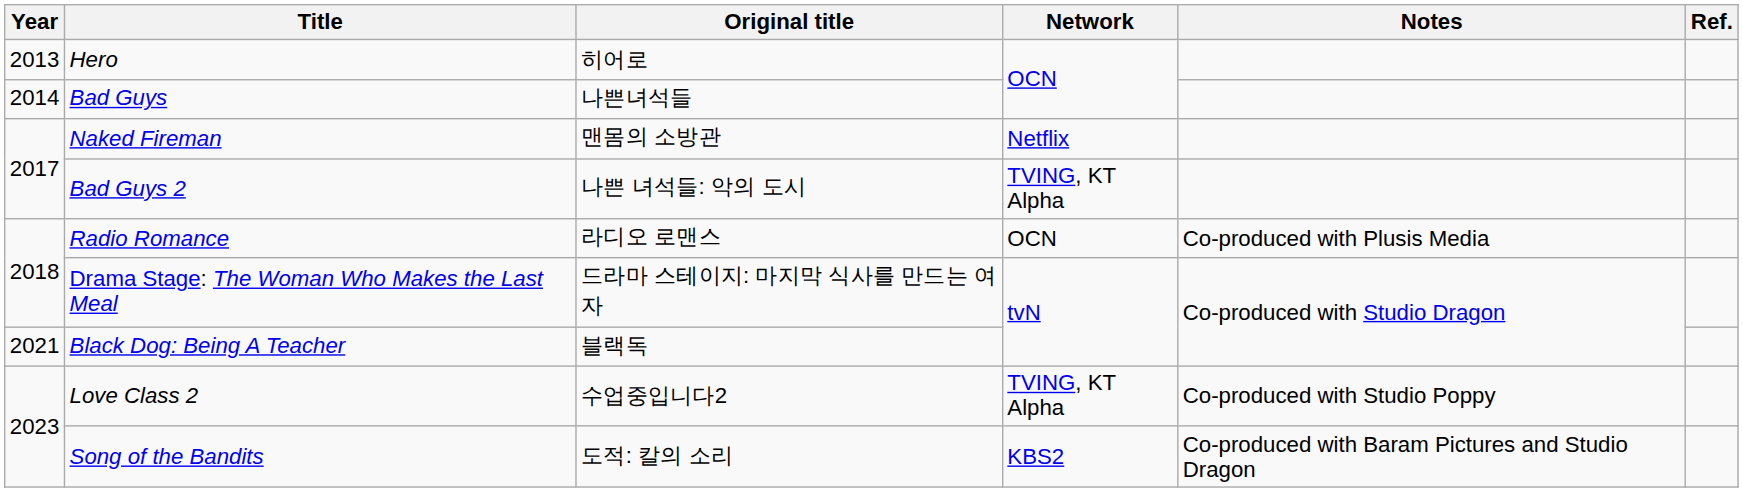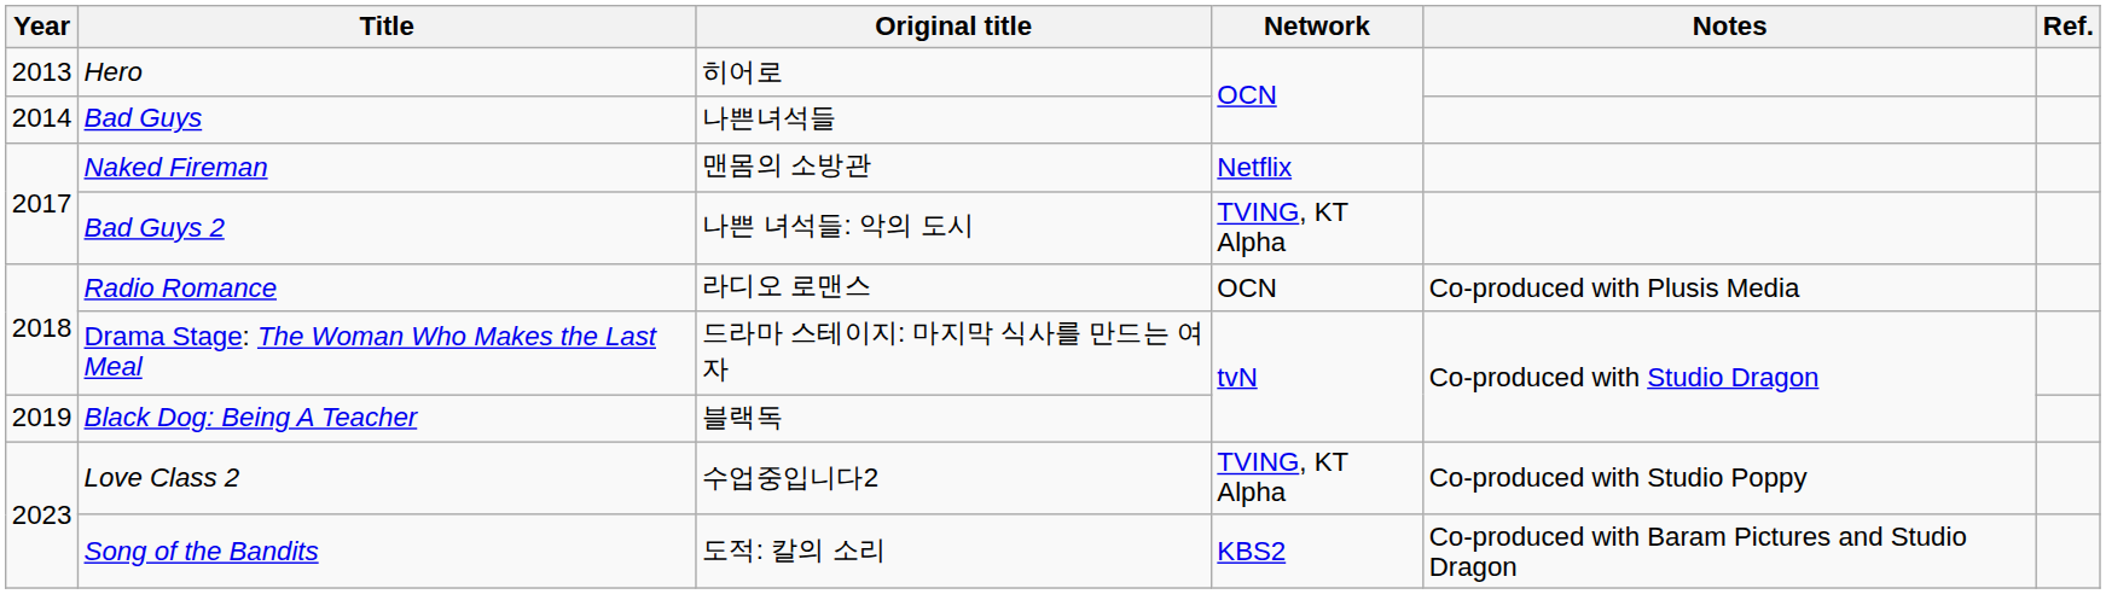 <table class="wikitable">
 <tr>
 <th>Year</th>
 <th>Title</th>
 <th>Original title</th>
 <th>Network</th>
 <th>Notes</th>
 <th>Ref.</th>
 </tr>
 <tr>
 <td>2013</td>
 <td><em>Hero</em></td>
 <td>히어로</td>
 <td rowspan="2"><a href='#'>OCN</a></td>
 <td></td>
 <td></td>
 </tr>
 <tr>
 <td>2014</td>
 <td><em><a href='#'>Bad Guys</a></em></td>
 <td>나쁜녀석들</td>
 <td></td>
 <td></td>
 </tr>
 <tr>
 <td rowspan="2">2017</td>
 <td><em><a href='#'>Naked Fireman</a></em></td>
 <td>맨몸의 소방관</td>
 <td><a href='#'>Netflix</a></td>
 <td></td>
 <td></td>
 </tr>
 <tr>
 <td><em><a href='#'>Bad Guys 2</a></em></td>
 <td>나쁜 녀석들: 악의 도시</td>
 <td><a href='#'>TVING</a>, KT Alpha</td>
 <td></td>
 <td></td>
 </tr>
 <tr>
 <td rowspan="2">2018</td>
 <td><em><a href='#'>Radio Romance</a></em></td>
 <td>라디오 로맨스</td>
 <td>OCN</td>
 <td>Co-produced with Plusis Media</td>
 <td></td>
 </tr>
 <tr>
 <td><a href='#'>Drama Stage</a>: <em><a href='#'>The Woman Who Makes the Last Meal</a></em></td>
 <td>드라마 스테이지: 마지막 식사를 만드는 여자</td>
 <td rowspan="2"><a href='#'>tvN</a></td>
 <td rowspan="2">Co-produced with <a href='#'>Studio Dragon</a></td>
 <td></td>
 </tr>
 <tr>
-<td>2021</td>
+<td>2019</td>
 <td><em><a href='#'>Black Dog: Being A Teacher</a></em></td>
 <td>블랙독</td>
 <td></td>
 </tr>
 <tr>
 <td rowspan=2>2023</td>
 <td><em>Love Class 2</em></td>
 <td>수업중입니다2</td>
 <td><a href='#'>TVING</a>, KT Alpha</td>
 <td>Co-produced with Studio Poppy</td>
 </tr>
 <tr>
 <td><em><a href='#'>Song of the Bandits</a></em></td>
 <td>도적: 칼의 소리</td>
 <td><a href='#'>KBS2</a></td>
 <td>Co-produced with Baram Pictures and Studio Dragon</td>
 <td></td>
 </tr>
 </table>
